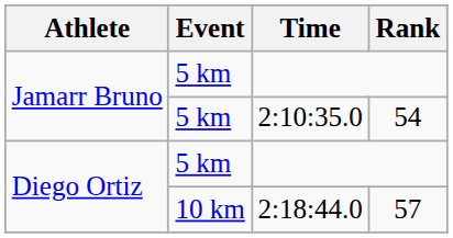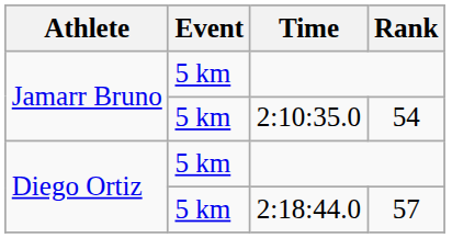 <table class="wikitable" style="font-size:90%; text-align:center">
 <tr>
 <th>Athlete</th>
 <th>Event</th>
 <th>Time</th>
 <th>Rank</th>
 </tr>
 <tr>
 <td align=left rowspan=2><a href='#'>Jamarr Bruno</a></td>
 <td align=left><a href='#'>5 km</a></td>
 <td colspan=2></td>
 </tr>
 <tr>
 <td align=left><a href='#'>5 km</a></td>
 <td>2:10:35.0</td>
 <td>54</td>
 </tr>
 <tr>
 <td align=left rowspan=2><a href='#'>Diego Ortiz</a></td>
 <td align=left><a href='#'>5 km</a></td>
 <td colspan=2></td>
 </tr>
 <tr>
-<td align=left><a href='#'>10 km</a></td>
+<td align=left><a href='#'>5 km</a></td>
 <td>2:18:44.0</td>
 <td>57</td>
 </tr>
 </table>
